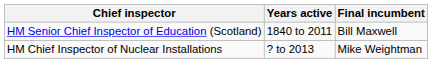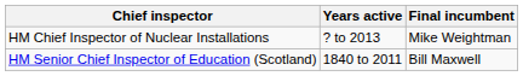 <table class="wikitable sortable">
 <tr>
 <th>Chief inspector</th>
 <th>Years active</th>
 <th>Final incumbent</th>
 </tr>
 <tr>
+<td>HM Chief Inspector of Nuclear Installations</td>
+<td>? to 2013</td>
+<td>Mike Weightman</td>
+</tr>
+<tr>
 <td><a href='#'>HM Senior Chief Inspector of Education</a> (Scotland)</td>
 <td>1840 to 2011</td>
 <td>Bill Maxwell</td>
 </tr>
-<tr>
-<td>HM Chief Inspector of Nuclear Installations</td>
-<td>? to 2013</td>
-<td>Mike Weightman</td>
-</tr>
 </table>
